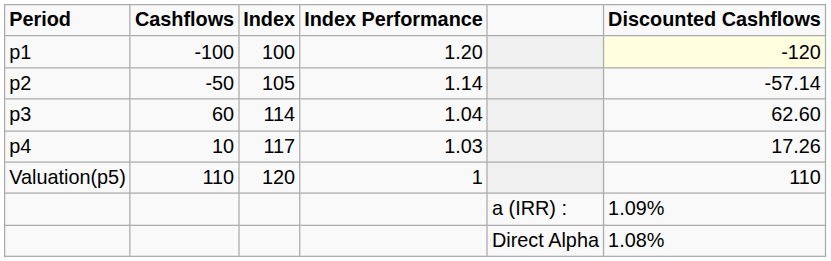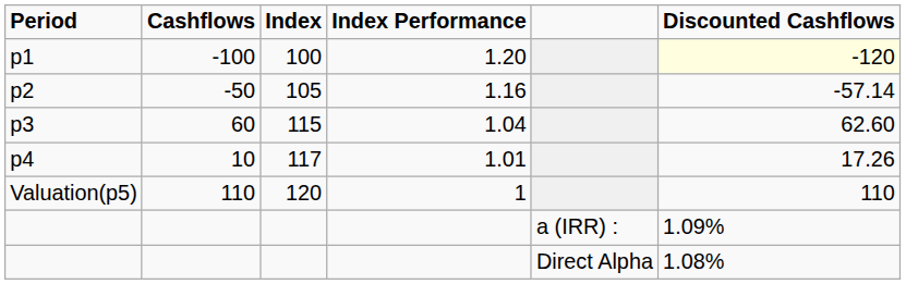 <table class="wikitable">
 <tr>
 <td style="text-align:left; "><strong>Period</strong></td>
 <td style="text-align:center; "><strong>Cashflows</strong></td>
 <td style="text-align:center; "><strong>Index</strong></td>
 <td style="text-align:center; "><strong>Index Performance</strong></td>
 <td style="text-align:center; "> </td>
 <td style="text-align:center; "><strong>Discounted Cashflows</strong></td>
 </tr>
 <tr>
 <td>p1</td>
 <td style="text-align:right;">-100</td>
 <td style="text-align:right;">100</td>
 <td style="text-align:right;">1.20</td>
 <td style="text-align:center; background:#f0f0f0;"> </td>
 <td style="background: lightyellow; text-align:right;">-120</td>
 </tr>
 <tr>
 <td>p2</td>
 <td style="text-align:right;">-50</td>
 <td style="text-align:right;">105</td>
-<td style="text-align:right;">1.14</td>
+<td style="text-align:right;">1.16</td>
 <td style="text-align:center; background:#f0f0f0;"> </td>
 <td style="text-align:right;">-57.14</td>
 </tr>
 <tr>
 <td>p3</td>
 <td style="text-align:right;">60</td>
-<td style="text-align:right;">114</td>
+<td style="text-align:right;">115</td>
 <td style="text-align:right;">1.04</td>
 <td style="text-align:center; background:#f0f0f0;"> </td>
 <td style="text-align:right;">62.60</td>
 </tr>
 <tr>
 <td>p4</td>
 <td style="text-align:right;">10</td>
 <td style="text-align:right;">117</td>
-<td style="text-align:right;">1.03</td>
+<td style="text-align:right;">1.01</td>
 <td style="text-align:center; background:#f0f0f0;"> </td>
 <td style="text-align:right;">17.26</td>
 </tr>
 <tr>
 <td>Valuation(p5)</td>
 <td style="text-align:right;">110</td>
 <td style="text-align:right;">120</td>
 <td style="text-align:right;">1</td>
 <td style="text-align:center; background:#f0f0f0;"> </td>
 <td style="text-align:right;">110</td>
 </tr>
 <tr>
 <td></td>
 <td></td>
 <td></td>
 <td></td>
 <td>a (IRR)  :</td>
 <td>1.09%</td>
 </tr>
 <tr>
 <td></td>
 <td></td>
 <td></td>
 <td></td>
 <td>Direct Alpha</td>
 <td>1.08%</td>
 </tr>
 </table>
